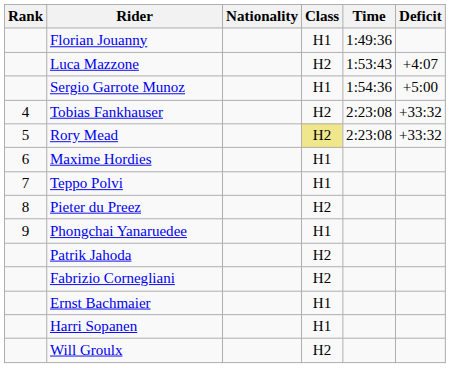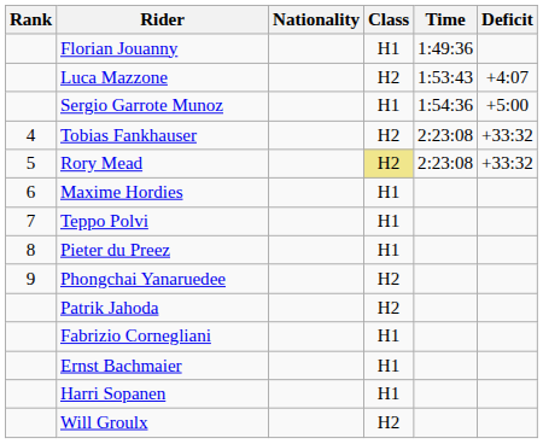 <table class="wikitable sortable" style="text-align:center">
 <tr>
 <th width=20>Rank</th>
 <th width=180>Rider</th>
 <th>Nationality</th>
 <th>Class</th>
 <th>Time</th>
 <th>Deficit</th>
 </tr>
 <tr>
 <td></td>
 <td align="left"><a href='#'>Florian Jouanny</a></td>
 <td align="left"></td>
 <td>H1</td>
 <td>1:49:36</td>
 <td></td>
 </tr>
 <tr>
 <td></td>
 <td align="left"><a href='#'>Luca Mazzone</a></td>
 <td align="left"></td>
 <td>H2</td>
 <td>1:53:43</td>
 <td>+4:07</td>
 </tr>
 <tr>
 <td></td>
 <td align="left"><a href='#'>Sergio Garrote Munoz</a></td>
 <td align="left"></td>
 <td>H1</td>
 <td>1:54:36</td>
 <td>+5:00</td>
 </tr>
 <tr>
 <td>4</td>
 <td align="left"><a href='#'>Tobias Fankhauser</a></td>
 <td align="left"></td>
 <td>H2</td>
 <td>2:23:08</td>
 <td>+33:32</td>
 </tr>
 <tr>
 <td>5</td>
 <td align="left"><a href='#'>Rory Mead</a></td>
 <td align="left"></td>
 <td style="background: khaki;">H2</td>
 <td>2:23:08</td>
 <td>+33:32</td>
 </tr>
 <tr>
 <td>6</td>
 <td align="left"><a href='#'>Maxime Hordies</a></td>
 <td align="left"></td>
 <td>H1</td>
 <td></td>
 <td></td>
 </tr>
 <tr>
 <td>7</td>
 <td align="left"><a href='#'>Teppo Polvi</a></td>
 <td align="left"></td>
 <td>H1</td>
 <td></td>
 <td></td>
 </tr>
 <tr>
 <td>8</td>
 <td align="left"><a href='#'>Pieter du Preez</a></td>
 <td align="left"></td>
-<td>H2</td>
+<td>H1</td>
 <td></td>
 <td></td>
 </tr>
 <tr>
 <td>9</td>
 <td align="left"><a href='#'>Phongchai Yanaruedee</a></td>
 <td align="left"></td>
-<td>H1</td>
+<td>H2</td>
 <td></td>
 <td></td>
 </tr>
 <tr>
 <td></td>
 <td align="left"><a href='#'>Patrik Jahoda</a></td>
 <td align="left"></td>
 <td>H2</td>
 <td></td>
 <td></td>
 </tr>
 <tr>
 <td></td>
 <td align="left"><a href='#'>Fabrizio Cornegliani</a></td>
 <td align="left"></td>
-<td>H2</td>
+<td>H1</td>
 <td></td>
 <td></td>
 </tr>
 <tr>
 <td></td>
 <td align="left"><a href='#'>Ernst Bachmaier</a></td>
 <td align="left"></td>
 <td>H1</td>
 <td></td>
 <td></td>
 </tr>
 <tr>
 <td></td>
 <td align="left"><a href='#'>Harri Sopanen</a></td>
 <td align="left"></td>
 <td>H1</td>
 <td></td>
 <td></td>
 </tr>
 <tr>
 <td></td>
 <td align="left"><a href='#'>Will Groulx</a></td>
 <td align="left"></td>
 <td>H2</td>
 <td></td>
 <td></td>
 </tr>
 </table>
